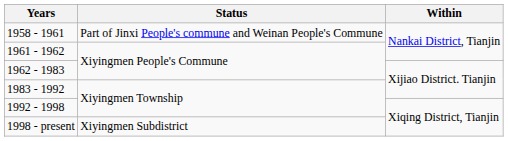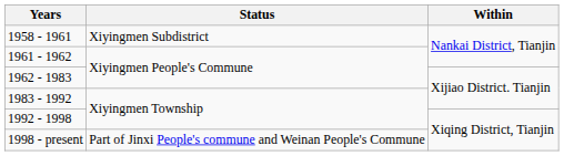 <table class="wikitable">
 <tr>
 <th>Years</th>
 <th>Status</th>
 <th>Within</th>
 </tr>
 <tr>
 <td>1958 - 1961</td>
-<td>Part of Jinxi <a href='#'>People's commune</a> and Weinan People's Commune</td>
+<td>Xiyingmen Subdistrict</td>
 <td rowspan="2"><a href='#'>Nankai District</a>, Tianjin</td>
 </tr>
 <tr>
 <td>1961 - 1962</td>
 <td rowspan="2">Xiyingmen People's Commune</td>
 </tr>
 <tr>
 <td>1962 - 1983</td>
 <td rowspan="2">Xijiao District. Tianjin</td>
 </tr>
 <tr>
 <td>1983 - 1992</td>
 <td rowspan="2">Xiyingmen Township</td>
 </tr>
 <tr>
 <td>1992 - 1998</td>
 <td rowspan="2">Xiqing District, Tianjin</td>
 </tr>
 <tr>
 <td>1998 - present</td>
-<td>Xiyingmen Subdistrict</td>
+<td>Part of Jinxi <a href='#'>People's commune</a> and Weinan People's Commune</td>
 </tr>
 </table>
